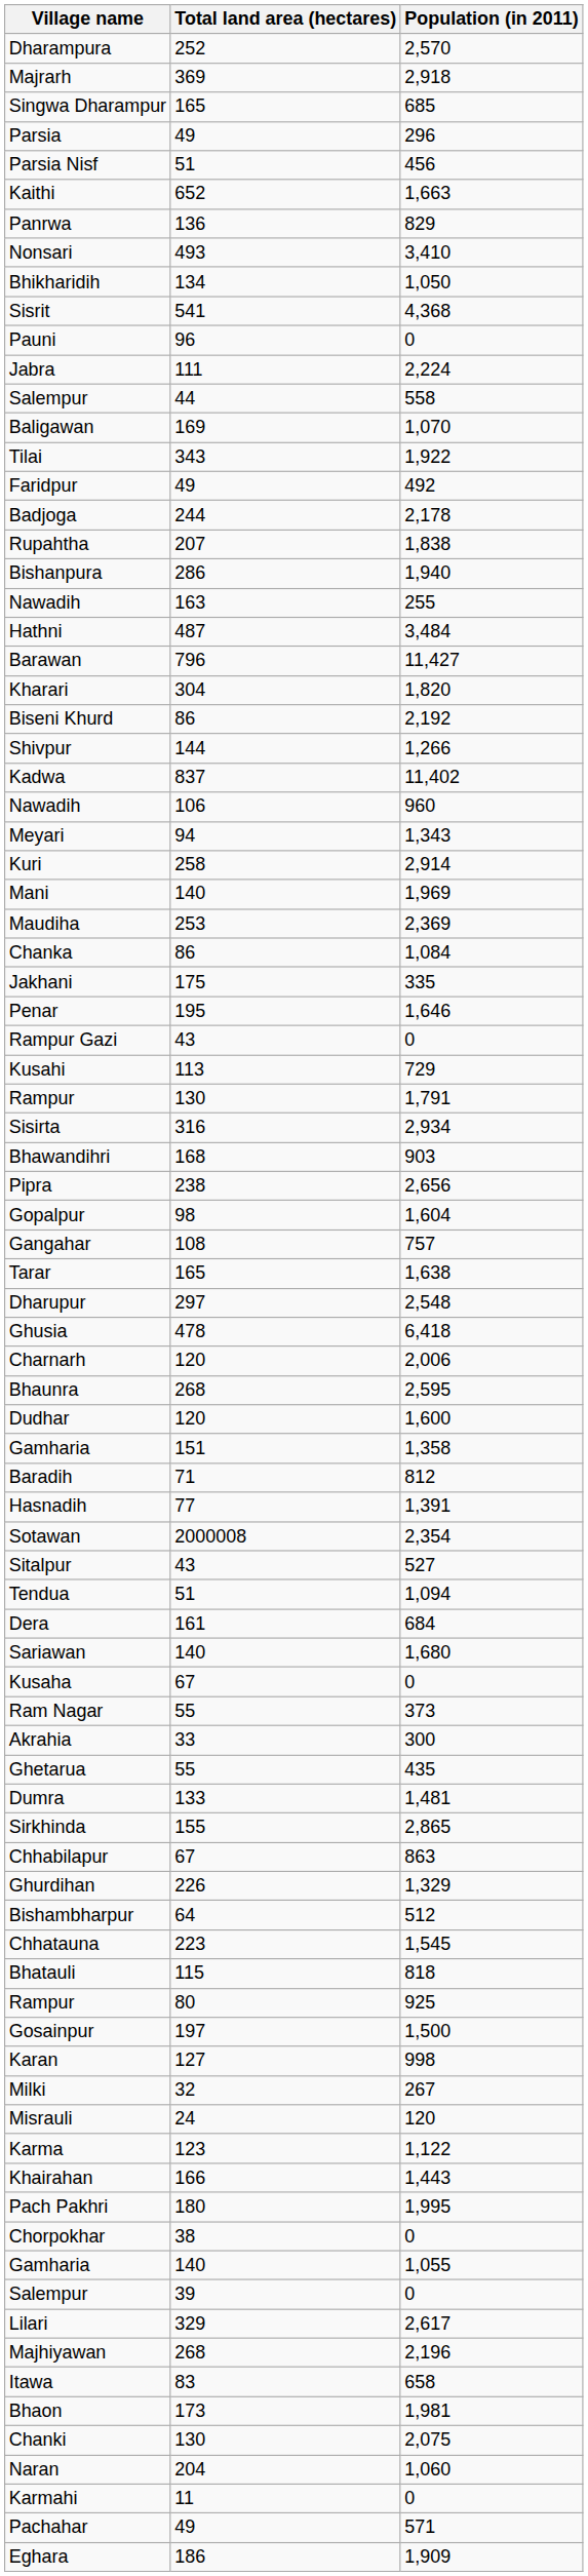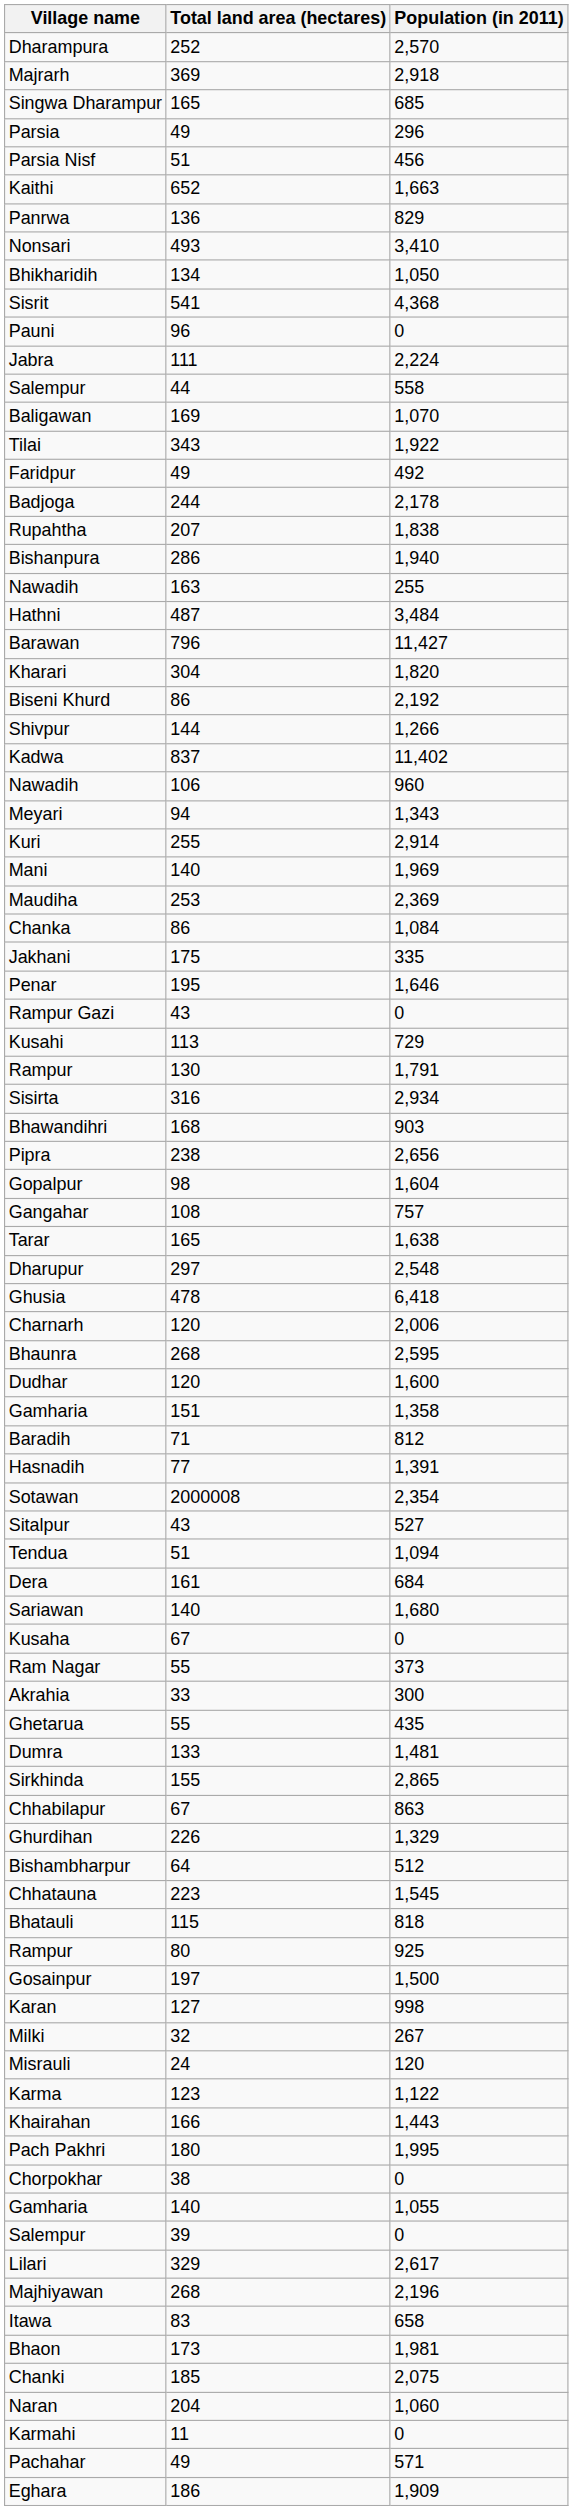 <table class="wikitable sortable">
 <tr>
 <th>Village name</th>
 <th>Total land area (hectares)</th>
 <th>Population (in 2011)</th>
 </tr>
 <tr>
 <td>Dharampura</td>
 <td>252</td>
 <td>2,570</td>
 </tr>
 <tr>
 <td>Majrarh</td>
 <td>369</td>
 <td>2,918</td>
 </tr>
 <tr>
 <td>Singwa Dharampur</td>
 <td>165</td>
 <td>685</td>
 </tr>
 <tr>
 <td>Parsia</td>
 <td>49</td>
 <td>296</td>
 </tr>
 <tr>
 <td>Parsia Nisf</td>
 <td>51</td>
 <td>456</td>
 </tr>
 <tr>
 <td>Kaithi</td>
 <td>652</td>
 <td>1,663</td>
 </tr>
 <tr>
 <td>Panrwa</td>
 <td>136</td>
 <td>829</td>
 </tr>
 <tr>
 <td>Nonsari</td>
 <td>493</td>
 <td>3,410</td>
 </tr>
 <tr>
 <td>Bhikharidih</td>
 <td>134</td>
 <td>1,050</td>
 </tr>
 <tr>
 <td>Sisrit</td>
 <td>541</td>
 <td>4,368</td>
 </tr>
 <tr>
 <td>Pauni</td>
 <td>96</td>
 <td>0</td>
 </tr>
 <tr>
 <td>Jabra</td>
 <td>111</td>
 <td>2,224</td>
 </tr>
 <tr>
 <td>Salempur</td>
 <td>44</td>
 <td>558</td>
 </tr>
 <tr>
 <td>Baligawan</td>
 <td>169</td>
 <td>1,070</td>
 </tr>
 <tr>
 <td>Tilai</td>
 <td>343</td>
 <td>1,922</td>
 </tr>
 <tr>
 <td>Faridpur</td>
 <td>49</td>
 <td>492</td>
 </tr>
 <tr>
 <td>Badjoga</td>
 <td>244</td>
 <td>2,178</td>
 </tr>
 <tr>
 <td>Rupahtha</td>
 <td>207</td>
 <td>1,838</td>
 </tr>
 <tr>
 <td>Bishanpura</td>
 <td>286</td>
 <td>1,940</td>
 </tr>
 <tr>
 <td>Nawadih</td>
 <td>163</td>
 <td>255</td>
 </tr>
 <tr>
 <td>Hathni</td>
 <td>487</td>
 <td>3,484</td>
 </tr>
 <tr>
 <td>Barawan</td>
 <td>796</td>
 <td>11,427</td>
 </tr>
 <tr>
 <td>Kharari</td>
 <td>304</td>
 <td>1,820</td>
 </tr>
 <tr>
 <td>Biseni Khurd</td>
 <td>86</td>
 <td>2,192</td>
 </tr>
 <tr>
 <td>Shivpur</td>
 <td>144</td>
 <td>1,266</td>
 </tr>
 <tr>
 <td>Kadwa</td>
 <td>837</td>
 <td>11,402</td>
 </tr>
 <tr>
 <td>Nawadih</td>
 <td>106</td>
 <td>960</td>
 </tr>
 <tr>
 <td>Meyari</td>
 <td>94</td>
 <td>1,343</td>
 </tr>
 <tr>
 <td>Kuri</td>
-<td>258</td>
+<td>255</td>
 <td>2,914</td>
 </tr>
 <tr>
 <td>Mani</td>
 <td>140</td>
 <td>1,969</td>
 </tr>
 <tr>
 <td>Maudiha</td>
 <td>253</td>
 <td>2,369</td>
 </tr>
 <tr>
 <td>Chanka</td>
 <td>86</td>
 <td>1,084</td>
 </tr>
 <tr>
 <td>Jakhani</td>
 <td>175</td>
 <td>335</td>
 </tr>
 <tr>
 <td>Penar</td>
 <td>195</td>
 <td>1,646</td>
 </tr>
 <tr>
 <td>Rampur Gazi</td>
 <td>43</td>
 <td>0</td>
 </tr>
 <tr>
 <td>Kusahi</td>
 <td>113</td>
 <td>729</td>
 </tr>
 <tr>
 <td>Rampur</td>
 <td>130</td>
 <td>1,791</td>
 </tr>
 <tr>
 <td>Sisirta</td>
 <td>316</td>
 <td>2,934</td>
 </tr>
 <tr>
 <td>Bhawandihri</td>
 <td>168</td>
 <td>903</td>
 </tr>
 <tr>
 <td>Pipra</td>
 <td>238</td>
 <td>2,656</td>
 </tr>
 <tr>
 <td>Gopalpur</td>
 <td>98</td>
 <td>1,604</td>
 </tr>
 <tr>
 <td>Gangahar</td>
 <td>108</td>
 <td>757</td>
 </tr>
 <tr>
 <td>Tarar</td>
 <td>165</td>
 <td>1,638</td>
 </tr>
 <tr>
 <td>Dharupur</td>
 <td>297</td>
 <td>2,548</td>
 </tr>
 <tr>
 <td>Ghusia</td>
 <td>478</td>
 <td>6,418</td>
 </tr>
 <tr>
 <td>Charnarh</td>
 <td>120</td>
 <td>2,006</td>
 </tr>
 <tr>
 <td>Bhaunra</td>
 <td>268</td>
 <td>2,595</td>
 </tr>
 <tr>
 <td>Dudhar</td>
 <td>120</td>
 <td>1,600</td>
 </tr>
 <tr>
 <td>Gamharia</td>
 <td>151</td>
 <td>1,358</td>
 </tr>
 <tr>
 <td>Baradih</td>
 <td>71</td>
 <td>812</td>
 </tr>
 <tr>
 <td>Hasnadih</td>
 <td>77</td>
 <td>1,391</td>
 </tr>
 <tr>
 <td>Sotawan</td>
 <td>2000008</td>
 <td>2,354</td>
 </tr>
 <tr>
 <td>Sitalpur</td>
 <td>43</td>
 <td>527</td>
 </tr>
 <tr>
 <td>Tendua</td>
 <td>51</td>
 <td>1,094</td>
 </tr>
 <tr>
 <td>Dera</td>
 <td>161</td>
 <td>684</td>
 </tr>
 <tr>
 <td>Sariawan</td>
 <td>140</td>
 <td>1,680</td>
 </tr>
 <tr>
 <td>Kusaha</td>
 <td>67</td>
 <td>0</td>
 </tr>
 <tr>
 <td>Ram Nagar</td>
 <td>55</td>
 <td>373</td>
 </tr>
 <tr>
 <td>Akrahia</td>
 <td>33</td>
 <td>300</td>
 </tr>
 <tr>
 <td>Ghetarua</td>
 <td>55</td>
 <td>435</td>
 </tr>
 <tr>
 <td>Dumra</td>
 <td>133</td>
 <td>1,481</td>
 </tr>
 <tr>
 <td>Sirkhinda</td>
 <td>155</td>
 <td>2,865</td>
 </tr>
 <tr>
 <td>Chhabilapur</td>
 <td>67</td>
 <td>863</td>
 </tr>
 <tr>
 <td>Ghurdihan</td>
 <td>226</td>
 <td>1,329</td>
 </tr>
 <tr>
 <td>Bishambharpur</td>
 <td>64</td>
 <td>512</td>
 </tr>
 <tr>
 <td>Chhatauna</td>
 <td>223</td>
 <td>1,545</td>
 </tr>
 <tr>
 <td>Bhatauli</td>
 <td>115</td>
 <td>818</td>
 </tr>
 <tr>
 <td>Rampur</td>
 <td>80</td>
 <td>925</td>
 </tr>
 <tr>
 <td>Gosainpur</td>
 <td>197</td>
 <td>1,500</td>
 </tr>
 <tr>
 <td>Karan</td>
 <td>127</td>
 <td>998</td>
 </tr>
 <tr>
 <td>Milki</td>
 <td>32</td>
 <td>267</td>
 </tr>
 <tr>
 <td>Misrauli</td>
 <td>24</td>
 <td>120</td>
 </tr>
 <tr>
 <td>Karma</td>
 <td>123</td>
 <td>1,122</td>
 </tr>
 <tr>
 <td>Khairahan</td>
 <td>166</td>
 <td>1,443</td>
 </tr>
 <tr>
 <td>Pach Pakhri</td>
 <td>180</td>
 <td>1,995</td>
 </tr>
 <tr>
 <td>Chorpokhar</td>
 <td>38</td>
 <td>0</td>
 </tr>
 <tr>
 <td>Gamharia</td>
 <td>140</td>
 <td>1,055</td>
 </tr>
 <tr>
 <td>Salempur</td>
 <td>39</td>
 <td>0</td>
 </tr>
 <tr>
 <td>Lilari</td>
 <td>329</td>
 <td>2,617</td>
 </tr>
 <tr>
 <td>Majhiyawan</td>
 <td>268</td>
 <td>2,196</td>
 </tr>
 <tr>
 <td>Itawa</td>
 <td>83</td>
 <td>658</td>
 </tr>
 <tr>
 <td>Bhaon</td>
 <td>173</td>
 <td>1,981</td>
 </tr>
 <tr>
 <td>Chanki</td>
-<td>130</td>
+<td>185</td>
 <td>2,075</td>
 </tr>
 <tr>
 <td>Naran</td>
 <td>204</td>
 <td>1,060</td>
 </tr>
 <tr>
 <td>Karmahi</td>
 <td>11</td>
 <td>0</td>
 </tr>
 <tr>
 <td>Pachahar</td>
 <td>49</td>
 <td>571</td>
 </tr>
 <tr>
 <td>Eghara</td>
 <td>186</td>
 <td>1,909</td>
 </tr>
 </table>
